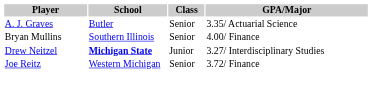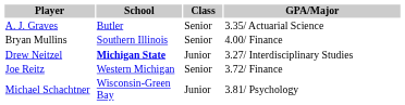 <table style="width:600px" "border:'1' 'solid' 'gray' ">
 <tr>
 <th style="background:#CCCCCC;width:23%">Player</th>
 <th style="background:#CCCCCC;width:22%">School</th>
 <th style="background:#CCCCCC;width:10%">Class</th>
 <th style="background:#CCCCCC;width:45%">GPA/Major</th>
 </tr>
 <tr>
 <td><a href='#'>A. J. Graves</a></td>
 <td><a href='#'>Butler</a></td>
 <td>Senior</td>
 <td>3.35/ Actuarial Science</td>
 </tr>
 <tr>
 <td>Bryan Mullins</td>
 <td><a href='#'>Southern Illinois</a></td>
 <td>Senior</td>
 <td>4.00/ Finance</td>
 </tr>
 <tr>
 <td><a href='#'>Drew Neitzel</a></td>
 <td><strong><a href='#'>Michigan State</a></strong></td>
 <td>Junior</td>
 <td>3.27/ Interdisciplinary Studies</td>
 </tr>
 <tr>
 <td><a href='#'>Joe Reitz</a></td>
 <td><a href='#'>Western Michigan</a></td>
 <td>Senior</td>
 <td>3.72/ Finance</td>
 </tr>
+<tr>
+<td><a href='#'>Michael Schachtner</a></td>
+<td><a href='#'>Wisconsin-Green Bay</a></td>
+<td>Junior</td>
+<td>3.81/ Psychology</td>
+</tr>
 </table>
